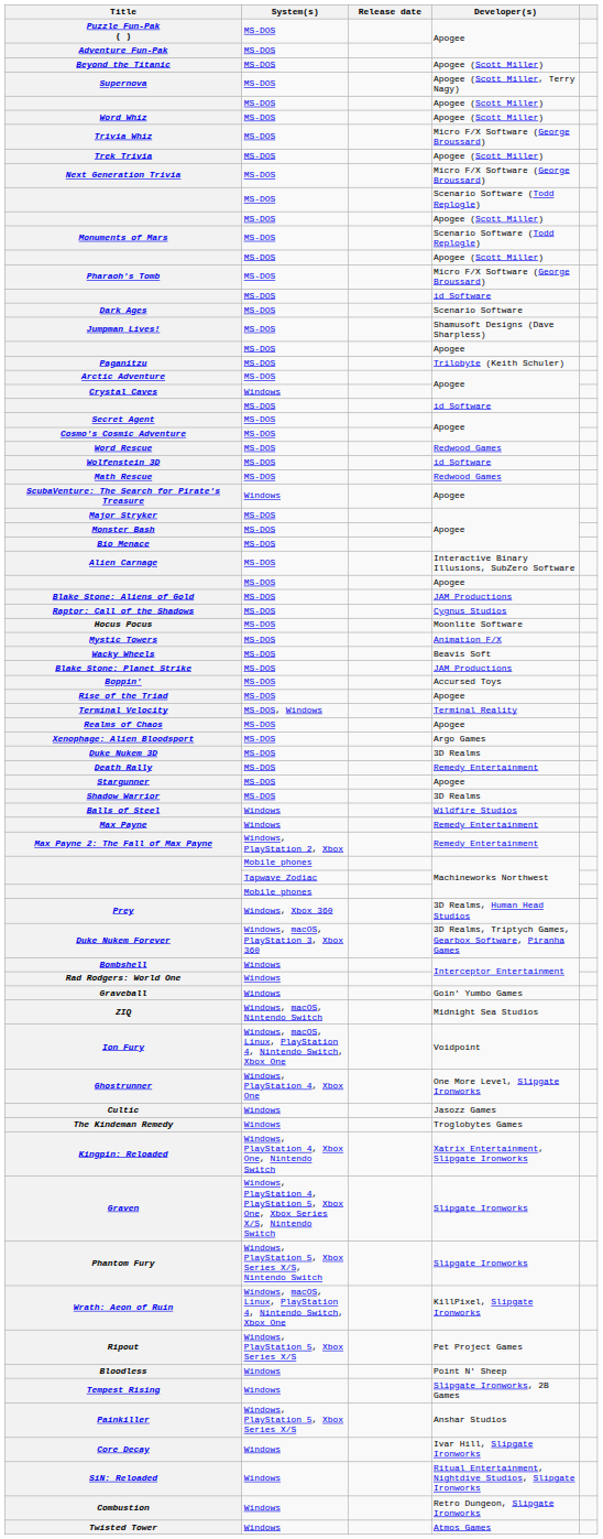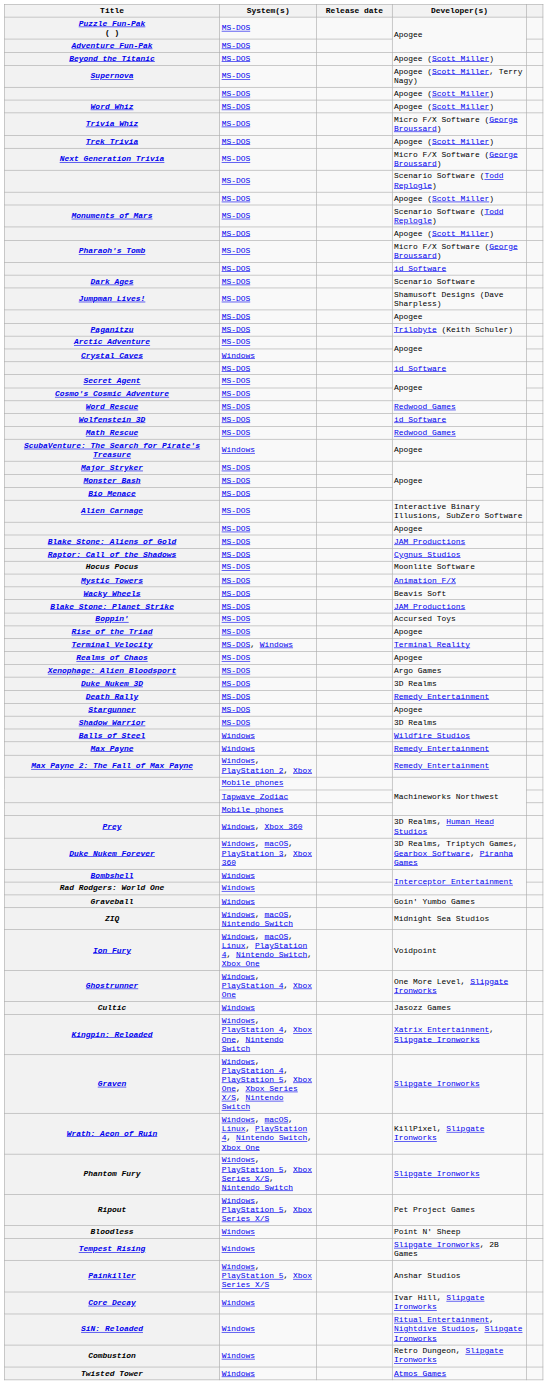 <table class="wikitable sortable plainrowheaders" style="width: 100%">
 <tr>
 <th style="width:40%;" scope="col">Title</th>
 <th style="width:18%" scope="col">System(s)</th>
 <th style="width:14%" scope="col">Release date</th>
 <th style="width:25%" scope="col">Developer(s)</th>
 <th style="width:3%" scope="col" class="unsortable"></th>
 </tr>
 <tr>
 <th scope="row" style="text-align:center;"><strong><em><a href='#'>Puzzle Fun-Pak</a></em></strong><br>(   )</th>
 <td><a href='#'>MS-DOS</a></td>
 <td></td>
 <td rowspan="2">Apogee</td>
 <td style="text-align:center;"></td>
 </tr>
 <tr>
 <th scope="row" style="text-align:center;"><strong><em><a href='#'>Adventure Fun-Pak</a></em></strong><br>   </th>
 <td><a href='#'>MS-DOS</a></td>
 <td></td>
 <td style="text-align:center;"></td>
 </tr>
 <tr>
 <th scope="row" style="text-align:center;"><strong><em><a href='#'>Beyond the Titanic</a></em></strong></th>
 <td><a href='#'>MS-DOS</a></td>
 <td></td>
 <td>Apogee (<a href='#'>Scott Miller</a>)</td>
 <td style="text-align:center;"></td>
 </tr>
 <tr>
 <th scope="row" style="text-align:center;"><strong><em><a href='#'>Supernova</a></em></strong></th>
 <td><a href='#'>MS-DOS</a></td>
 <td></td>
 <td>Apogee (<a href='#'>Scott Miller</a>, Terry Nagy)</td>
 <td style="text-align:center;"></td>
 </tr>
 <tr>
 <th scope="row" style="text-align:center;"><strong><em></em></strong><br>  </th>
 <td><a href='#'>MS-DOS</a></td>
 <td></td>
 <td>Apogee (<a href='#'>Scott Miller</a>)</td>
 <td style="text-align:center;"></td>
 </tr>
 <tr>
 <th scope="row" style="text-align:center;"><strong><em><a href='#'>Word Whiz</a></em></strong></th>
 <td><a href='#'>MS-DOS</a></td>
 <td></td>
 <td>Apogee (<a href='#'>Scott Miller</a>)</td>
 <td style="text-align:center;"></td>
 </tr>
 <tr>
 <th scope="row" style="text-align:center;"><strong><em><a href='#'>Trivia Whiz</a></em></strong></th>
 <td><a href='#'>MS-DOS</a></td>
 <td></td>
 <td>Micro F/X Software (<a href='#'>George Broussard</a>)</td>
 <td style="text-align:center;"></td>
 </tr>
 <tr>
 <th scope="row" style="text-align:center;"><strong><em><a href='#'>Trek Trivia</a></em></strong></th>
 <td><a href='#'>MS-DOS</a></td>
 <td></td>
 <td>Apogee (<a href='#'>Scott Miller</a>)</td>
 <td style="text-align:center;"></td>
 </tr>
 <tr>
 <th scope="row" style="text-align:center;"><strong><em><a href='#'>Next Generation Trivia</a></em></strong></th>
 <td><a href='#'>MS-DOS</a></td>
 <td></td>
 <td>Micro F/X Software (<a href='#'>George Broussard</a>)</td>
 <td style="text-align:center;"></td>
 </tr>
 <tr>
 <th scope="row" style="text-align:center;"><strong><em></em></strong><br>  </th>
 <td><a href='#'>MS-DOS</a></td>
 <td></td>
 <td>Scenario Software (<a href='#'>Todd Replogle</a>)</td>
 <td style="text-align:center;"></td>
 </tr>
 <tr>
 <th scope="row" style="text-align:center;"><strong><em></em></strong></th>
 <td><a href='#'>MS-DOS</a></td>
 <td></td>
 <td>Apogee (<a href='#'>Scott Miller</a>)</td>
 <td style="text-align:center;"></td>
 </tr>
 <tr>
 <th scope="row" style="text-align:center;"><strong><em><a href='#'>Monuments of Mars</a></em></strong><br>   </th>
 <td><a href='#'>MS-DOS</a></td>
 <td></td>
 <td>Scenario Software (<a href='#'>Todd Replogle</a>)</td>
 <td style="text-align:center;"></td>
 </tr>
 <tr>
 <th scope="row" style="text-align:center;"><strong><em></em></strong><br>  </th>
 <td><a href='#'>MS-DOS</a></td>
 <td></td>
 <td>Apogee (<a href='#'>Scott Miller</a>)</td>
 <td style="text-align:center;"></td>
 </tr>
 <tr>
 <th scope="row" style="text-align:center;"><strong><em><a href='#'>Pharaoh's Tomb</a></em></strong><br>   </th>
 <td><a href='#'>MS-DOS</a></td>
 <td></td>
 <td>Micro F/X Software (<a href='#'>George Broussard</a>)</td>
 <td style="text-align:center;"></td>
 </tr>
 <tr>
 <th scope="row" style="text-align:center;"><strong><em></em></strong><br>  </th>
 <td><a href='#'>MS-DOS</a></td>
 <td></td>
 <td><a href='#'>id Software</a></td>
 <td style="text-align:center;"></td>
 </tr>
 <tr>
 <th scope="row" style="text-align:center;"><strong><em><a href='#'>Dark Ages</a></em></strong><br>  </th>
 <td><a href='#'>MS-DOS</a></td>
 <td></td>
 <td>Scenario Software</td>
 <td style="text-align:center;"></td>
 </tr>
 <tr>
 <th scope="row" style="text-align:center;"><strong><em><a href='#'>Jumpman Lives!</a></em></strong></th>
 <td><a href='#'>MS-DOS</a></td>
 <td></td>
 <td>Shamusoft Designs (Dave Sharpless)</td>
 <td style="text-align:center;"></td>
 </tr>
 <tr>
 <th scope="row" style="text-align:center;"><strong><em></em></strong><br>  </th>
 <td><a href='#'>MS-DOS</a></td>
 <td></td>
 <td>Apogee</td>
 <td style="text-align:center;"></td>
 </tr>
 <tr>
 <th scope="row" style="text-align:center;"><strong><em><a href='#'>Paganitzu</a></em></strong><br>  </th>
 <td><a href='#'>MS-DOS</a></td>
 <td></td>
 <td><a href='#'>Trilobyte</a> (Keith Schuler)</td>
 <td style="text-align:center;"></td>
 </tr>
 <tr>
 <th scope="row" style="text-align:center;"><strong><em><a href='#'>Arctic Adventure</a></em></strong></th>
 <td><a href='#'>MS-DOS</a></td>
 <td></td>
 <td rowspan="2">Apogee</td>
 <td style="text-align:center;"></td>
 </tr>
 <tr>
 <th scope="row" style="text-align:center;"><strong><em><a href='#'>Crystal Caves</a></em></strong><br>  </th>
 <td><a href='#'>Windows</a></td>
 <td></td>
 <td style="text-align:center;"></td>
 </tr>
 <tr>
 <th scope="row" style="text-align:center;"><strong><em></em></strong><br> </th>
 <td><a href='#'>MS-DOS</a></td>
 <td></td>
 <td><a href='#'>id Software</a></td>
 <td style="text-align:center;"></td>
 </tr>
 <tr>
 <th scope="row" style="text-align:center;"><strong><em><a href='#'>Secret Agent</a></em></strong><br>  </th>
 <td><a href='#'>MS-DOS</a></td>
 <td></td>
 <td rowspan="2">Apogee</td>
 <td style="text-align:center;"></td>
 </tr>
 <tr>
 <th scope="row" style="text-align:center;"><strong><em><a href='#'>Cosmo's Cosmic Adventure</a></em></strong></th>
 <td><a href='#'>MS-DOS</a></td>
 <td></td>
 <td style="text-align:center;"></td>
 </tr>
 <tr>
 <th scope="row" style="text-align:center;"><strong><em><a href='#'>Word Rescue</a></em></strong><br>  </th>
 <td><a href='#'>MS-DOS</a></td>
 <td></td>
 <td><a href='#'>Redwood Games</a></td>
 <td style="text-align:center;"></td>
 </tr>
 <tr>
 <th scope="row" style="text-align:center;"><strong><em><a href='#'>Wolfenstein 3D</a></em></strong><br>  </th>
 <td><a href='#'>MS-DOS</a></td>
 <td></td>
 <td><a href='#'>id Software</a></td>
 <td style="text-align:center;"></td>
 </tr>
 <tr>
 <th scope="row" style="text-align:center;"><strong><em><a href='#'>Math Rescue</a></em></strong><br>  </th>
 <td><a href='#'>MS-DOS</a></td>
 <td></td>
 <td><a href='#'>Redwood Games</a></td>
 <td style="text-align:center;"></td>
 </tr>
 <tr>
 <th scope="row" style="text-align:center;"><strong><em><a href='#'>ScubaVenture: The Search for Pirate's Treasure</a></em></strong></th>
 <td><a href='#'>Windows</a></td>
 <td></td>
 <td>Apogee</td>
 <td style="text-align:center;"></td>
 </tr>
 <tr>
 <th scope="row" style="text-align:center;"><strong><em><a href='#'>Major Stryker</a></em></strong><br>  </th>
 <td><a href='#'>MS-DOS</a></td>
 <td></td>
 <td rowspan="3">Apogee</td>
 <td style="text-align:center;"></td>
 </tr>
 <tr>
 <th scope="row" style="text-align:center;"><strong><em><a href='#'>Monster Bash</a></em></strong></th>
 <td><a href='#'>MS-DOS</a></td>
 <td></td>
 <td style="text-align:center;"></td>
 </tr>
 <tr>
 <th scope="row" style="text-align:center;"><strong><em><a href='#'>Bio Menace</a></em></strong><br>  </th>
 <td><a href='#'>MS-DOS</a></td>
 <td></td>
 <td style="text-align:center;"></td>
 </tr>
 <tr>
 <th scope="row" style="text-align:center;"><strong><em><a href='#'>Alien Carnage</a></em></strong><br>   </th>
 <td><a href='#'>MS-DOS</a></td>
 <td></td>
 <td>Interactive Binary Illusions, SubZero Software</td>
 <td style="text-align:center;"></td>
 </tr>
 <tr>
 <th scope="row" style="text-align:center;"><strong><em></em></strong></th>
 <td><a href='#'>MS-DOS</a></td>
 <td></td>
 <td>Apogee</td>
 <td style="text-align:center;"></td>
 </tr>
 <tr>
 <th scope="row" style="text-align:center;"><strong><em><a href='#'>Blake Stone: Aliens of Gold</a></em></strong><br>     </th>
 <td><a href='#'>MS-DOS</a></td>
 <td></td>
 <td><a href='#'>JAM Productions</a></td>
 <td style="text-align:center;"></td>
 </tr>
 <tr>
 <th scope="row" style="text-align:center;"><strong><em><a href='#'>Raptor: Call of the Shadows</a></em></strong><br>  </th>
 <td><a href='#'>MS-DOS</a></td>
 <td></td>
 <td><a href='#'>Cygnus Studios</a></td>
 <td style="text-align:center;"></td>
 </tr>
 <tr>
 <th scope="row" style="text-align:center;"><strong><em>Hocus Pocus</em></strong><br>   </th>
 <td><a href='#'>MS-DOS</a></td>
 <td></td>
 <td>Moonlite Software</td>
 <td style="text-align:center;"></td>
 </tr>
 <tr>
 <th scope="row" style="text-align:center;"><strong><em><a href='#'>Mystic Towers</a></em></strong><br>     </th>
 <td><a href='#'>MS-DOS</a></td>
 <td></td>
 <td><a href='#'>Animation F/X</a></td>
 <td style="text-align:center;"></td>
 </tr>
 <tr>
 <th scope="row" style="text-align:center;"><strong><em><a href='#'>Wacky Wheels</a></em></strong></th>
 <td><a href='#'>MS-DOS</a></td>
 <td></td>
 <td>Beavis Soft</td>
 <td style="text-align:center;"></td>
 </tr>
 <tr>
 <th scope="row" style="text-align:center;"><strong><em><a href='#'>Blake Stone: Planet Strike</a></em></strong></th>
 <td><a href='#'>MS-DOS</a></td>
 <td></td>
 <td><a href='#'>JAM Productions</a></td>
 <td style="text-align:center;"></td>
 </tr>
 <tr>
 <th scope="row" style="text-align:center;"><strong><em><a href='#'>Boppin'</a></em></strong><br>   </th>
 <td><a href='#'>MS-DOS</a></td>
 <td></td>
 <td>Accursed Toys</td>
 <td style="text-align:center;"></td>
 </tr>
 <tr>
 <th scope="row" style="text-align:center;"><strong><em><a href='#'>Rise of the Triad</a></em></strong><br>   </th>
 <td><a href='#'>MS-DOS</a></td>
 <td></td>
 <td>Apogee</td>
 <td style="text-align:center;"></td>
 </tr>
 <tr>
 <th scope="row" style="text-align:center;"><strong><em><a href='#'>Terminal Velocity</a></em></strong></th>
 <td><a href='#'>MS-DOS</a>, <a href='#'>Windows</a></td>
 <td></td>
 <td><a href='#'>Terminal Reality</a></td>
 <td style="text-align:center;"></td>
 </tr>
 <tr>
 <th scope="row" style="text-align:center;"><strong><em><a href='#'>Realms of Chaos</a></em></strong><br>  </th>
 <td><a href='#'>MS-DOS</a></td>
 <td></td>
 <td>Apogee</td>
 <td style="text-align:center;"></td>
 </tr>
 <tr>
 <th scope="row" style="text-align:center;"><strong><em><a href='#'>Xenophage: Alien Bloodsport</a></em></strong></th>
 <td><a href='#'>MS-DOS</a></td>
 <td></td>
 <td>Argo Games</td>
 <td style="text-align:center;"></td>
 </tr>
 <tr>
 <th scope="row" style="text-align:center;"><strong><em><a href='#'>Duke Nukem 3D</a></em></strong><br>  </th>
 <td><a href='#'>MS-DOS</a></td>
 <td></td>
 <td>3D Realms</td>
 <td style="text-align:center;"></td>
 </tr>
 <tr>
 <th scope="row" style="text-align:center;"><strong><em><a href='#'>Death Rally</a></em></strong></th>
 <td><a href='#'>MS-DOS</a></td>
 <td></td>
 <td><a href='#'>Remedy Entertainment</a></td>
 <td style="text-align:center;"></td>
 </tr>
 <tr>
 <th scope="row" style="text-align:center;"><strong><em><a href='#'>Stargunner</a></em></strong><br>   </th>
 <td><a href='#'>MS-DOS</a></td>
 <td></td>
 <td>Apogee</td>
 <td style="text-align:center;"></td>
 </tr>
 <tr>
 <th scope="row" style="text-align:center;"><strong><em><a href='#'>Shadow Warrior</a></em></strong><br> </th>
 <td><a href='#'>MS-DOS</a></td>
 <td></td>
 <td>3D Realms</td>
 <td style="text-align:center;"></td>
 </tr>
 <tr>
 <th scope="row" style="text-align:center;"><strong><em><a href='#'>Balls of Steel</a></em></strong></th>
 <td><a href='#'>Windows</a></td>
 <td></td>
 <td><a href='#'>Wildfire Studios</a></td>
 <td style="text-align:center;"></td>
 </tr>
 <tr>
 <th scope="row" style="text-align:center;"><strong><em><a href='#'>Max Payne</a></em></strong><br>  </th>
 <td><a href='#'>Windows</a></td>
 <td></td>
 <td><a href='#'>Remedy Entertainment</a></td>
 <td style="text-align:center;"></td>
 </tr>
 <tr>
 <th scope="row" style="text-align:center;"><strong><em><a href='#'>Max Payne 2: The Fall of Max Payne</a></em></strong><br>  </th>
 <td><a href='#'>Windows</a>, <a href='#'>PlayStation 2</a>, <a href='#'>Xbox</a></td>
 <td></td>
 <td><a href='#'>Remedy Entertainment</a></td>
 <td style="text-align:center;"></td>
 </tr>
 <tr>
 <th rowspan="2" scope="row" style="text-align:center;"><strong><em></em></strong></th>
 <td><a href='#'>Mobile phones</a></td>
 <td></td>
 <td rowspan="3">Machineworks Northwest</td>
 <td style="text-align:center;"></td>
 </tr>
 <tr>
 <td><a href='#'>Tapwave Zodiac</a></td>
 <td></td>
 <td style="text-align:center;"></td>
 </tr>
 <tr>
 <th scope="row" style="text-align:center;"><strong><em></em></strong></th>
 <td><a href='#'>Mobile phones</a></td>
 <td></td>
 <td style="text-align:center;"></td>
 </tr>
 <tr>
 <th scope="row" style="text-align:center;"><strong><em><a href='#'>Prey</a></em></strong></th>
 <td><a href='#'>Windows</a>, <a href='#'>Xbox 360</a></td>
 <td></td>
 <td>3D Realms, <a href='#'>Human Head Studios</a></td>
 <td style="text-align:center;"></td>
 </tr>
 <tr>
 <th scope="row" style="text-align:center;"><strong><em><a href='#'>Duke Nukem Forever</a></em></strong></th>
 <td><a href='#'>Windows</a>, <a href='#'>macOS</a>, <a href='#'>PlayStation 3</a>, <a href='#'>Xbox 360</a></td>
 <td></td>
 <td>3D Realms, Triptych Games, <a href='#'>Gearbox Software</a>, <a href='#'>Piranha Games</a></td>
 <td style="text-align:center;"></td>
 </tr>
 <tr>
 <th scope="row" style="text-align:center;"><strong><em><a href='#'>Bombshell</a></em></strong></th>
 <td><a href='#'>Windows</a></td>
 <td></td>
 <td rowspan="2"><a href='#'>Interceptor Entertainment</a></td>
 <td style="text-align:center;"></td>
 </tr>
 <tr>
 <th scope="row" style="text-align:center;"><strong><em>Rad Rodgers: World One</em></strong></th>
 <td><a href='#'>Windows</a></td>
 <td></td>
 <td style="text-align:center;"></td>
 </tr>
 <tr>
 <th scope="row" style="text-align:center;"><strong><em>Graveball</em></strong></th>
 <td><a href='#'>Windows</a></td>
 <td></td>
 <td>Goin' Yumbo Games</td>
 <td style="text-align:center;"></td>
 </tr>
 <tr>
 <th scope="row" style="text-align:center;"><strong><em>ZIQ</em></strong></th>
 <td><a href='#'>Windows</a>, <a href='#'>macOS</a>, <a href='#'>Nintendo Switch</a></td>
 <td></td>
 <td>Midnight Sea Studios</td>
 <td style="text-align:center;"></td>
 </tr>
 <tr>
 <th scope="row" style="text-align:center;"><strong><em><a href='#'>Ion Fury</a></em></strong></th>
 <td><a href='#'>Windows</a>, <a href='#'>macOS</a>, <a href='#'>Linux</a>, <a href='#'>PlayStation 4</a>, <a href='#'>Nintendo Switch</a>, <a href='#'>Xbox One</a></td>
 <td></td>
 <td>Voidpoint</td>
 <td style="text-align:center;"></td>
 </tr>
 <tr>
 <th scope="row" style="text-align:center;"><strong><em><a href='#'>Ghostrunner</a></em></strong></th>
 <td><a href='#'>Windows</a>, <a href='#'>PlayStation 4</a>, <a href='#'>Xbox One</a></td>
 <td></td>
 <td>One More Level, <a href='#'>Slipgate Ironworks</a></td>
 <td style="text-align:center;"></td>
 </tr>
 <tr>
 <th scope="row" style="text-align:center;"><strong><em>Cultic</em></strong></th>
 <td><a href='#'>Windows</a></td>
 <td></td>
 <td>Jasozz Games</td>
 <td style="text-align:center;"></td>
 </tr>
 <tr>
-<th scope="row" style="text-align:center;"><strong><em>The Kindeman Remedy</em></strong></th>
-<td><a href='#'>Windows</a></td>
-<td></td>
-<td>Troglobytes Games</td>
-<td style="text-align:center;"></td>
-</tr>
-<tr>
 <th scope="row" style="text-align:center;"><strong><em><a href='#'>Kingpin: Reloaded</a></em></strong></th>
 <td><a href='#'>Windows</a>, <a href='#'>PlayStation 4</a>, <a href='#'>Xbox One</a>, <a href='#'>Nintendo Switch</a></td>
 <td></td>
 <td><a href='#'>Xatrix Entertainment</a>, <a href='#'>Slipgate Ironworks</a></td>
 <td style="text-align:center;"></td>
 </tr>
 <tr>
 <th scope="row" style="text-align:center;"><strong><em><a href='#'>Graven</a></em></strong></th>
 <td><a href='#'>Windows</a>, <a href='#'>PlayStation 4</a>, <a href='#'>PlayStation 5</a>, <a href='#'>Xbox One</a>, <a href='#'>Xbox Series X/S</a>, <a href='#'>Nintendo Switch</a></td>
 <td></td>
 <td><a href='#'>Slipgate Ironworks</a></td>
 <td style="text-align:center;"></td>
 </tr>
 <tr>
+<th scope="row" style="text-align:center;"><strong><em><a href='#'>Wrath: Aeon of Ruin</a></em></strong></th>
+<td><a href='#'>Windows</a>, <a href='#'>macOS</a>, <a href='#'>Linux</a>, <a href='#'>PlayStation 4</a>, <a href='#'>Nintendo Switch</a>, <a href='#'>Xbox One</a></td>
+<td></td>
+<td>KillPixel, <a href='#'>Slipgate Ironworks</a></td>
+<td style="text-align:center;"></td>
+</tr>
+<tr>
 <th scope="row" style="text-align:center;"><strong><em>Phantom Fury</em></strong></th>
 <td><a href='#'>Windows</a>, <a href='#'>PlayStation 5</a>, <a href='#'>Xbox Series X/S</a>, <a href='#'>Nintendo Switch</a></td>
 <td></td>
 <td><a href='#'>Slipgate Ironworks</a></td>
-<td style="text-align:center;"></td>
-</tr>
-<tr>
-<th scope="row" style="text-align:center;"><strong><em><a href='#'>Wrath: Aeon of Ruin</a></em></strong></th>
-<td><a href='#'>Windows</a>, <a href='#'>macOS</a>, <a href='#'>Linux</a>, <a href='#'>PlayStation 4</a>, <a href='#'>Nintendo Switch</a>, <a href='#'>Xbox One</a></td>
-<td></td>
-<td>KillPixel, <a href='#'>Slipgate Ironworks</a></td>
 <td style="text-align:center;"></td>
 </tr>
 <tr>
 <th scope="row" style="text-align:center;"><strong><em>Ripout</em></strong></th>
 <td><a href='#'>Windows</a>, <a href='#'>PlayStation 5</a>, <a href='#'>Xbox Series X/S</a></td>
 <td></td>
 <td>Pet Project Games</td>
 <td style="text-align:center;"></td>
 </tr>
 <tr>
 <th scope="row" style="text-align:center;"><strong><em>Bloodless</em></strong></th>
 <td><a href='#'>Windows</a></td>
 <td></td>
 <td>Point N' Sheep</td>
 <td style="text-align:center;"></td>
 </tr>
 <tr>
 <th scope="row" style="text-align:center;"><strong><em><a href='#'>Tempest Rising</a></em></strong></th>
 <td><a href='#'>Windows</a></td>
 <td></td>
 <td><a href='#'>Slipgate Ironworks</a>, 2B Games</td>
 <td style="text-align:center;"></td>
 </tr>
 <tr>
 <th scope="row" style="text-align:center;"><strong><em><a href='#'>Painkiller</a></em></strong></th>
 <td><a href='#'>Windows</a>, <a href='#'>PlayStation 5</a>, <a href='#'>Xbox Series X/S</a></td>
 <td></td>
 <td>Anshar Studios</td>
 <td style="text-align:center;"></td>
 </tr>
 <tr>
 <th scope="row" style="text-align:center;"><strong><em><a href='#'>Core Decay</a></em></strong></th>
 <td><a href='#'>Windows</a></td>
 <td></td>
 <td>Ivar Hill, <a href='#'>Slipgate Ironworks</a></td>
 <td style="text-align:center;"></td>
 </tr>
 <tr>
 <th scope="row" style="text-align:center;"><strong><em><a href='#'>SiN: Reloaded</a></em></strong></th>
 <td><a href='#'>Windows</a></td>
 <td></td>
 <td><a href='#'>Ritual Entertainment</a>, <a href='#'>Nightdive Studios</a>, <a href='#'>Slipgate Ironworks</a></td>
 <td style="text-align:center;"></td>
 </tr>
 <tr>
 <th scope="row" style="text-align:center;"><strong><em>Combustion</em></strong></th>
 <td><a href='#'>Windows</a></td>
 <td></td>
 <td>Retro Dungeon, <a href='#'>Slipgate Ironworks</a></td>
 <td style="text-align:center;"></td>
 </tr>
 <tr>
 <th scope="row" style="text-align:center;"><strong><em>Twisted Tower</em></strong></th>
 <td><a href='#'>Windows</a></td>
 <td></td>
 <td><a href='#'>Atmos Games</a></td>
 <td style="text-align:center;"></td>
 </tr>
 </table>
